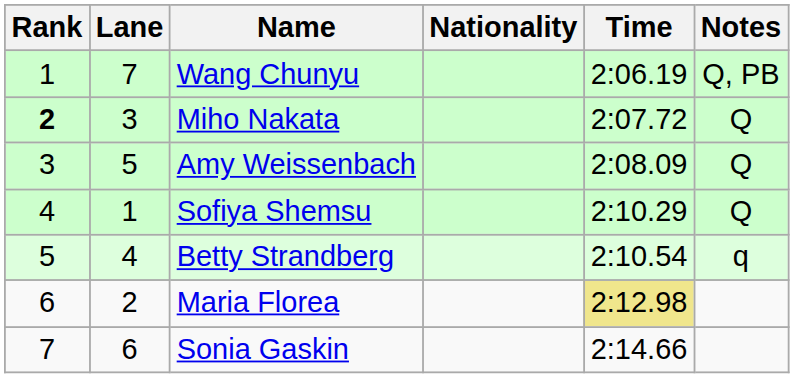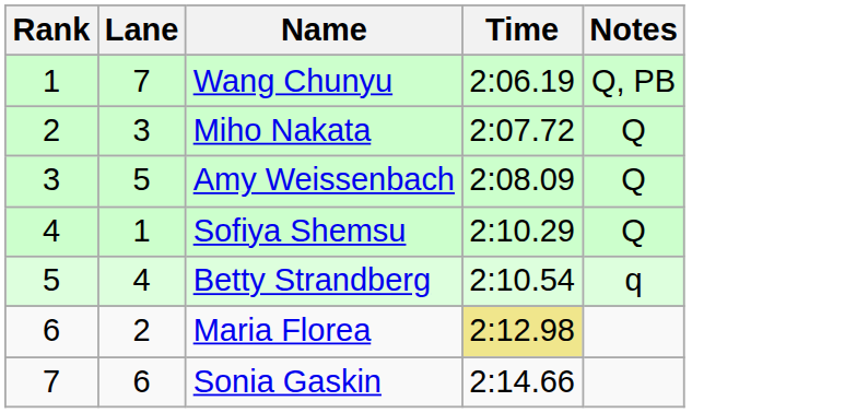 <table class="wikitable sortable" style="text-align:center">
 <tr>
 <th>Rank</th>
 <th>Lane</th>
 <th>Name</th>
-<th>Nationality</th>
 <th>Time</th>
 <th>Notes</th>
 </tr>
 <tr bgcolor=ccffcc>
 <td>1</td>
 <td>7</td>
 <td align=left><a href='#'>Wang Chunyu</a></td>
-<td align=left></td>
 <td>2:06.19</td>
 <td>Q, PB</td>
 </tr>
 <tr bgcolor=ccffcc>
-<td><strong>2</strong></td>
+<td>2</td>
 <td>3</td>
 <td align=left><a href='#'>Miho Nakata</a></td>
-<td align=left></td>
 <td>2:07.72</td>
 <td>Q</td>
 </tr>
 <tr bgcolor=ccffcc>
 <td>3</td>
 <td>5</td>
 <td align=left><a href='#'>Amy Weissenbach</a></td>
-<td align=left></td>
 <td>2:08.09</td>
 <td>Q</td>
 </tr>
 <tr bgcolor=ccffcc>
 <td>4</td>
 <td>1</td>
 <td align=left><a href='#'>Sofiya Shemsu</a></td>
-<td align=left></td>
 <td>2:10.29</td>
 <td>Q</td>
 </tr>
 <tr bgcolor=ddffdd>
 <td>5</td>
 <td>4</td>
 <td align=left><a href='#'>Betty Strandberg</a></td>
-<td align=left></td>
 <td>2:10.54</td>
 <td>q</td>
 </tr>
 <tr>
 <td>6</td>
 <td>2</td>
 <td align=left><a href='#'>Maria Florea</a></td>
-<td align=left></td>
 <td style="background: khaki;">2:12.98</td>
 <td></td>
 </tr>
 <tr>
 <td>7</td>
 <td>6</td>
 <td align=left><a href='#'>Sonia Gaskin</a></td>
-<td align=left></td>
 <td>2:14.66</td>
 <td></td>
 </tr>
 </table>
